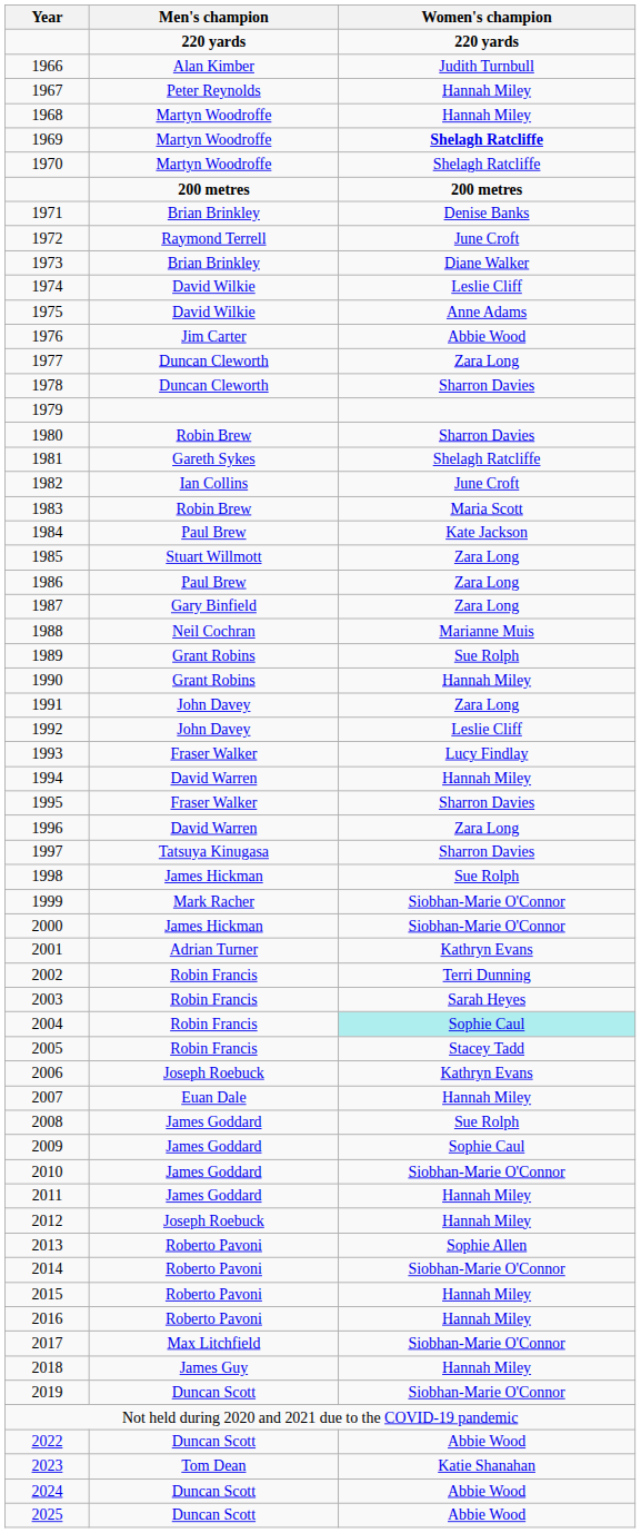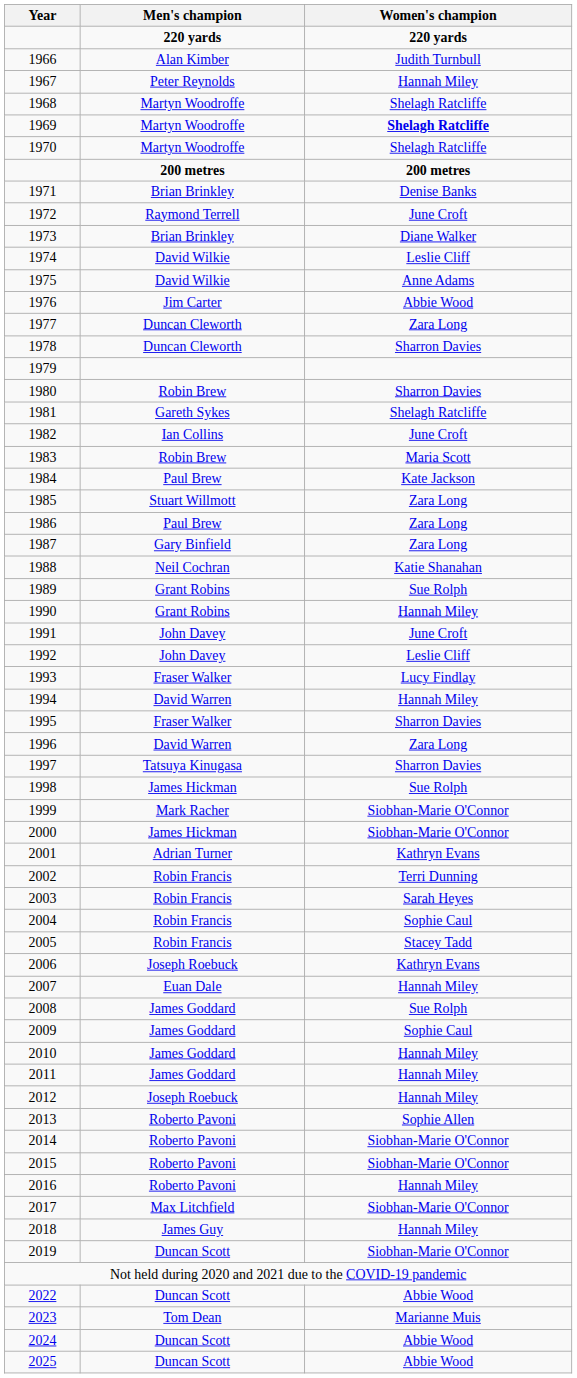 <table class="wikitable sortable" style="text-align:center">
 <tr>
 <th width=80>Year</th>
 <th width=250>Men's champion</th>
 <th width=300>Women's champion</th>
 </tr>
 <tr>
 <td></td>
 <td><strong>220 yards</strong></td>
 <td><strong>220 yards</strong></td>
 </tr>
 <tr>
 <td>1966</td>
 <td><a href='#'>Alan Kimber</a></td>
 <td><a href='#'>Judith Turnbull</a></td>
 </tr>
 <tr>
 <td>1967</td>
 <td><a href='#'>Peter Reynolds</a></td>
 <td><a href='#'>Hannah Miley</a></td>
 </tr>
 <tr>
 <td>1968</td>
 <td><a href='#'>Martyn Woodroffe</a></td>
-<td><a href='#'>Hannah Miley</a></td>
+<td><a href='#'>Shelagh Ratcliffe</a></td>
 </tr>
 <tr>
 <td>1969</td>
 <td><a href='#'>Martyn Woodroffe</a></td>
 <td><strong><a href='#'>Shelagh Ratcliffe</a></strong></td>
 </tr>
 <tr>
 <td>1970</td>
 <td><a href='#'>Martyn Woodroffe</a></td>
 <td><a href='#'>Shelagh Ratcliffe</a></td>
 </tr>
 <tr>
 <td></td>
 <td><strong>200 metres</strong></td>
 <td><strong>200 metres</strong></td>
 </tr>
 <tr>
 <td>1971</td>
 <td><a href='#'>Brian Brinkley</a></td>
 <td><a href='#'>Denise Banks</a></td>
 </tr>
 <tr>
 <td>1972</td>
 <td><a href='#'>Raymond Terrell</a></td>
 <td><a href='#'>June Croft</a></td>
 </tr>
 <tr>
 <td>1973</td>
 <td><a href='#'>Brian Brinkley</a></td>
 <td><a href='#'>Diane Walker</a></td>
 </tr>
 <tr>
 <td>1974</td>
 <td><a href='#'>David Wilkie</a></td>
 <td><a href='#'>Leslie Cliff</a></td>
 </tr>
 <tr>
 <td>1975</td>
 <td><a href='#'>David Wilkie</a></td>
 <td><a href='#'>Anne Adams</a></td>
 </tr>
 <tr>
 <td>1976</td>
 <td><a href='#'>Jim Carter</a></td>
 <td><a href='#'>Abbie Wood</a></td>
 </tr>
 <tr>
 <td>1977</td>
 <td><a href='#'>Duncan Cleworth</a></td>
 <td><a href='#'>Zara Long</a></td>
 </tr>
 <tr>
 <td>1978</td>
 <td><a href='#'>Duncan Cleworth</a></td>
 <td><a href='#'>Sharron Davies</a></td>
 </tr>
 <tr>
 <td>1979</td>
 <td></td>
 <td></td>
 </tr>
 <tr>
 <td>1980</td>
 <td><a href='#'>Robin Brew</a></td>
 <td><a href='#'>Sharron Davies</a></td>
 </tr>
 <tr>
 <td>1981</td>
 <td><a href='#'>Gareth Sykes</a></td>
 <td><a href='#'>Shelagh Ratcliffe</a></td>
 </tr>
 <tr>
 <td>1982</td>
 <td><a href='#'>Ian Collins</a></td>
 <td><a href='#'>June Croft</a></td>
 </tr>
 <tr>
 <td>1983</td>
 <td><a href='#'>Robin Brew</a></td>
 <td><a href='#'>Maria Scott</a></td>
 </tr>
 <tr>
 <td>1984</td>
 <td><a href='#'>Paul Brew</a></td>
 <td><a href='#'>Kate Jackson</a></td>
 </tr>
 <tr>
 <td>1985</td>
 <td><a href='#'>Stuart Willmott</a></td>
 <td><a href='#'>Zara Long</a></td>
 </tr>
 <tr>
 <td>1986</td>
 <td><a href='#'>Paul Brew</a></td>
 <td><a href='#'>Zara Long</a></td>
 </tr>
 <tr>
 <td>1987</td>
 <td><a href='#'>Gary Binfield</a></td>
 <td><a href='#'>Zara Long</a></td>
 </tr>
 <tr>
 <td>1988</td>
 <td><a href='#'>Neil Cochran</a></td>
-<td><a href='#'>Marianne Muis</a></td>
+<td><a href='#'>Katie Shanahan</a></td>
 </tr>
 <tr>
 <td>1989</td>
 <td><a href='#'>Grant Robins</a></td>
 <td><a href='#'>Sue Rolph</a></td>
 </tr>
 <tr>
 <td>1990</td>
 <td><a href='#'>Grant Robins</a></td>
 <td><a href='#'>Hannah Miley</a></td>
 </tr>
 <tr>
 <td>1991</td>
 <td><a href='#'>John Davey</a></td>
-<td><a href='#'>Zara Long</a></td>
+<td><a href='#'>June Croft</a></td>
 </tr>
 <tr>
 <td>1992</td>
 <td><a href='#'>John Davey</a></td>
 <td><a href='#'>Leslie Cliff</a></td>
 </tr>
 <tr>
 <td>1993</td>
 <td><a href='#'>Fraser Walker</a></td>
 <td><a href='#'>Lucy Findlay</a></td>
 </tr>
 <tr>
 <td>1994</td>
 <td><a href='#'>David Warren</a></td>
 <td><a href='#'>Hannah Miley</a></td>
 </tr>
 <tr>
 <td>1995</td>
 <td><a href='#'>Fraser Walker</a></td>
 <td><a href='#'>Sharron Davies</a></td>
 </tr>
 <tr>
 <td>1996</td>
 <td><a href='#'>David Warren</a></td>
 <td><a href='#'>Zara Long</a></td>
 </tr>
 <tr>
 <td>1997</td>
 <td><a href='#'>Tatsuya Kinugasa</a></td>
 <td><a href='#'>Sharron Davies</a></td>
 </tr>
 <tr>
 <td>1998</td>
 <td><a href='#'>James Hickman</a></td>
 <td><a href='#'>Sue Rolph</a></td>
 </tr>
 <tr>
 <td>1999</td>
 <td><a href='#'>Mark Racher</a></td>
 <td><a href='#'>Siobhan-Marie O'Connor</a></td>
 </tr>
 <tr>
 <td>2000</td>
 <td><a href='#'>James Hickman</a></td>
 <td><a href='#'>Siobhan-Marie O'Connor</a></td>
 </tr>
 <tr>
 <td>2001</td>
 <td><a href='#'>Adrian Turner</a></td>
 <td><a href='#'>Kathryn Evans</a></td>
 </tr>
 <tr>
 <td>2002</td>
 <td><a href='#'>Robin Francis</a></td>
 <td><a href='#'>Terri Dunning</a></td>
 </tr>
 <tr>
 <td>2003</td>
 <td><a href='#'>Robin Francis</a></td>
 <td><a href='#'>Sarah Heyes</a></td>
 </tr>
 <tr>
 <td>2004</td>
 <td><a href='#'>Robin Francis</a></td>
-<td style="background: paleturquoise;"><a href='#'>Sophie Caul</a></td>
+<td><a href='#'>Sophie Caul</a></td>
 </tr>
 <tr>
 <td>2005</td>
 <td><a href='#'>Robin Francis</a></td>
 <td><a href='#'>Stacey Tadd</a></td>
 </tr>
 <tr>
 <td>2006</td>
 <td><a href='#'>Joseph Roebuck</a></td>
 <td><a href='#'>Kathryn Evans</a></td>
 </tr>
 <tr>
 <td>2007</td>
 <td><a href='#'>Euan Dale</a></td>
 <td><a href='#'>Hannah Miley</a></td>
 </tr>
 <tr>
 <td>2008</td>
 <td><a href='#'>James Goddard</a></td>
 <td><a href='#'>Sue Rolph</a></td>
 </tr>
 <tr>
 <td>2009</td>
 <td><a href='#'>James Goddard</a></td>
 <td><a href='#'>Sophie Caul</a></td>
 </tr>
 <tr>
 <td>2010</td>
 <td><a href='#'>James Goddard</a></td>
-<td><a href='#'>Siobhan-Marie O'Connor</a></td>
+<td><a href='#'>Hannah Miley</a></td>
 </tr>
 <tr>
 <td>2011</td>
 <td><a href='#'>James Goddard</a></td>
 <td><a href='#'>Hannah Miley</a></td>
 </tr>
 <tr>
 <td>2012</td>
 <td><a href='#'>Joseph Roebuck</a></td>
 <td><a href='#'>Hannah Miley</a></td>
 </tr>
 <tr>
 <td>2013</td>
 <td><a href='#'>Roberto Pavoni</a></td>
 <td><a href='#'>Sophie Allen</a></td>
 </tr>
 <tr>
 <td>2014</td>
 <td><a href='#'>Roberto Pavoni</a></td>
 <td><a href='#'>Siobhan-Marie O'Connor</a></td>
 </tr>
 <tr>
 <td>2015</td>
 <td><a href='#'>Roberto Pavoni</a></td>
-<td><a href='#'>Hannah Miley</a></td>
+<td><a href='#'>Siobhan-Marie O'Connor</a></td>
 </tr>
 <tr>
 <td>2016</td>
 <td><a href='#'>Roberto Pavoni</a></td>
 <td><a href='#'>Hannah Miley</a></td>
 </tr>
 <tr>
 <td>2017</td>
 <td><a href='#'>Max Litchfield</a></td>
 <td><a href='#'>Siobhan-Marie O'Connor</a></td>
 </tr>
 <tr>
 <td>2018</td>
 <td><a href='#'>James Guy</a></td>
 <td><a href='#'>Hannah Miley</a></td>
 </tr>
 <tr>
 <td>2019</td>
 <td><a href='#'>Duncan Scott</a></td>
 <td><a href='#'>Siobhan-Marie O'Connor</a></td>
 </tr>
 <tr>
 <td colspan=4>Not held during 2020 and 2021 due to the <a href='#'>COVID-19 pandemic</a></td>
 </tr>
 <tr>
 <td><a href='#'>2022</a></td>
 <td><a href='#'>Duncan Scott</a></td>
 <td><a href='#'>Abbie Wood</a></td>
 </tr>
 <tr>
 <td><a href='#'>2023</a></td>
 <td><a href='#'>Tom Dean</a></td>
-<td><a href='#'>Katie Shanahan</a></td>
+<td><a href='#'>Marianne Muis</a></td>
 </tr>
 <tr>
 <td><a href='#'>2024</a></td>
 <td><a href='#'>Duncan Scott</a></td>
 <td><a href='#'>Abbie Wood</a></td>
 </tr>
 <tr>
 <td><a href='#'>2025</a></td>
 <td><a href='#'>Duncan Scott</a></td>
 <td><a href='#'>Abbie Wood</a></td>
 </tr>
 </table>
